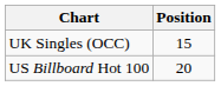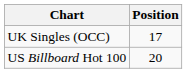 <table class="wikitable sortable">
 <tr>
 <th>Chart</th>
 <th>Position</th>
 </tr>
 <tr>
 <td>UK Singles (OCC)</td>
-<td align="center">15</td>
+<td align="center">17</td>
 </tr>
 <tr>
 <td>US <em>Billboard</em> Hot 100</td>
 <td align="center">20</td>
 </tr>
 </table>
